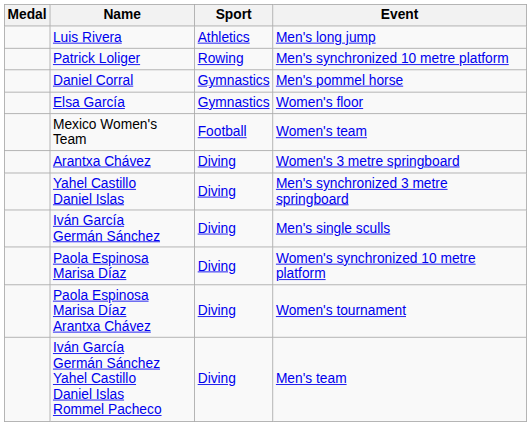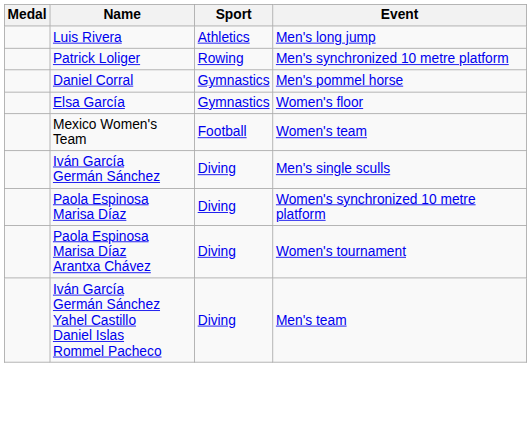 <table class="wikitable sortable" style="font-size:100%">
 <tr>
 <th>Medal</th>
 <th>Name</th>
 <th>Sport</th>
 <th>Event</th>
 </tr>
 <tr>
 <td></td>
 <td><a href='#'>Luis Rivera</a></td>
 <td><a href='#'>Athletics</a></td>
 <td><a href='#'>Men's long jump</a></td>
 </tr>
 <tr>
 <td></td>
 <td><a href='#'>Patrick Loliger</a></td>
 <td><a href='#'>Rowing</a></td>
 <td><a href='#'>Men's synchronized 10 metre platform</a></td>
 </tr>
 <tr>
 <td></td>
 <td><a href='#'>Daniel Corral</a></td>
 <td><a href='#'>Gymnastics</a></td>
 <td><a href='#'>Men's pommel horse</a></td>
 </tr>
 <tr>
 <td></td>
 <td><a href='#'>Elsa García</a></td>
 <td><a href='#'>Gymnastics</a></td>
 <td><a href='#'>Women's floor</a></td>
 </tr>
 <tr>
 <td></td>
 <td>Mexico Women's Team</td>
 <td><a href='#'>Football</a></td>
 <td><a href='#'>Women's team</a></td>
 </tr>
 <tr>
 <td></td>
-<td><a href='#'>Arantxa Chávez</a></td>
-<td><a href='#'>Diving</a></td>
-<td><a href='#'>Women's 3 metre springboard</a></td>
-</tr>
-<tr>
-<td></td>
-<td><a href='#'>Yahel Castillo</a><br><a href='#'>Daniel Islas</a></td>
-<td><a href='#'>Diving</a></td>
-<td><a href='#'>Men's synchronized 3 metre springboard</a></td>
-</tr>
-<tr>
-<td></td>
 <td><a href='#'>Iván García</a><br><a href='#'>Germán Sánchez</a></td>
 <td><a href='#'>Diving</a></td>
 <td><a href='#'>Men's single sculls</a></td>
 </tr>
 <tr>
 <td></td>
 <td><a href='#'>Paola Espinosa</a><br><a href='#'>Marisa Díaz</a></td>
 <td><a href='#'>Diving</a></td>
 <td><a href='#'>Women's synchronized 10 metre platform</a></td>
 </tr>
 <tr>
 <td></td>
 <td><a href='#'>Paola Espinosa</a><br><a href='#'>Marisa Díaz</a><br><a href='#'>Arantxa Chávez</a></td>
 <td><a href='#'>Diving</a></td>
 <td><a href='#'>Women's tournament</a></td>
 </tr>
 <tr>
 <td></td>
 <td><a href='#'>Iván García</a><br><a href='#'>Germán Sánchez</a><br><a href='#'>Yahel Castillo</a><br><a href='#'>Daniel Islas</a><br><a href='#'>Rommel Pacheco</a></td>
 <td><a href='#'>Diving</a></td>
 <td><a href='#'>Men's team</a></td>
 </tr>
 </table>
